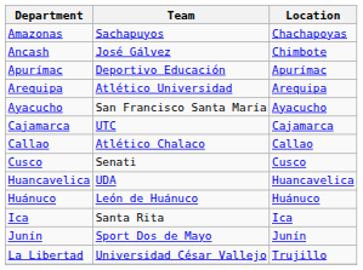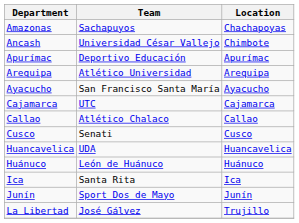 <table class="wikitable">
 <tr>
 <th>Department</th>
 <th>Team</th>
 <th>Location</th>
 </tr>
 <tr>
 <td><a href='#'>Amazonas</a></td>
 <td><a href='#'>Sachapuyos</a></td>
 <td><a href='#'>Chachapoyas</a></td>
 </tr>
 <tr>
 <td><a href='#'>Ancash</a></td>
-<td><a href='#'>José Gálvez</a></td>
+<td><a href='#'>Universidad César Vallejo</a></td>
 <td><a href='#'>Chimbote</a></td>
 </tr>
 <tr>
 <td><a href='#'>Apurímac</a></td>
 <td><a href='#'>Deportivo Educación</a></td>
 <td><a href='#'>Apurímac</a></td>
 </tr>
 <tr>
 <td><a href='#'>Arequipa</a></td>
 <td><a href='#'>Atlético Universidad</a></td>
 <td><a href='#'>Arequipa</a></td>
 </tr>
 <tr>
 <td><a href='#'>Ayacucho</a></td>
 <td>San Francisco Santa María</td>
 <td><a href='#'>Ayacucho</a></td>
 </tr>
 <tr>
 <td><a href='#'>Cajamarca</a></td>
 <td><a href='#'>UTC</a></td>
 <td><a href='#'>Cajamarca</a></td>
 </tr>
 <tr>
 <td><a href='#'>Callao</a></td>
 <td><a href='#'>Atlético Chalaco</a></td>
 <td><a href='#'>Callao</a></td>
 </tr>
 <tr>
 <td><a href='#'>Cusco</a></td>
 <td>Senati</td>
 <td><a href='#'>Cusco</a></td>
 </tr>
 <tr>
 <td><a href='#'>Huancavelica</a></td>
 <td><a href='#'>UDA</a></td>
 <td><a href='#'>Huancavelica</a></td>
 </tr>
 <tr>
 <td><a href='#'>Huánuco</a></td>
 <td><a href='#'>León de Huánuco</a></td>
 <td><a href='#'>Huánuco</a></td>
 </tr>
 <tr>
 <td><a href='#'>Ica</a></td>
 <td>Santa Rita</td>
 <td><a href='#'>Ica</a></td>
 </tr>
 <tr>
 <td><a href='#'>Junín</a></td>
 <td><a href='#'>Sport Dos de Mayo</a></td>
 <td><a href='#'>Junín</a></td>
 </tr>
 <tr>
 <td><a href='#'>La Libertad</a></td>
-<td><a href='#'>Universidad César Vallejo</a></td>
+<td><a href='#'>José Gálvez</a></td>
 <td><a href='#'>Trujillo</a></td>
 </tr>
 <tr>
 </tr>
 </table>
